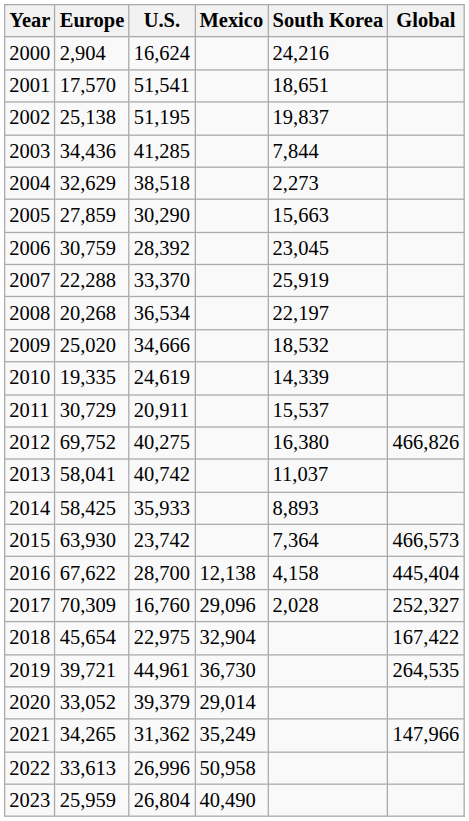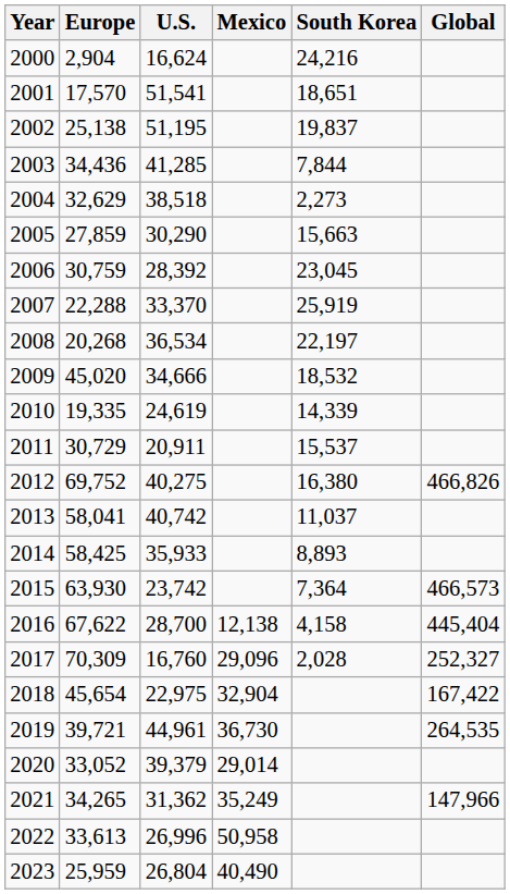 <table class="wikitable">
 <tr>
 <th>Year</th>
 <th>Europe</th>
 <th>U.S.</th>
 <th>Mexico</th>
 <th>South Korea</th>
 <th>Global</th>
 </tr>
 <tr>
 <td>2000</td>
 <td>2,904</td>
 <td>16,624</td>
 <td></td>
 <td>24,216</td>
 <td></td>
 </tr>
 <tr>
 <td>2001</td>
 <td>17,570</td>
 <td>51,541</td>
 <td></td>
 <td>18,651</td>
 <td></td>
 </tr>
 <tr>
 <td>2002</td>
 <td>25,138</td>
 <td>51,195</td>
 <td></td>
 <td>19,837</td>
 <td></td>
 </tr>
 <tr>
 <td>2003</td>
 <td>34,436</td>
 <td>41,285</td>
 <td></td>
 <td>7,844</td>
 <td></td>
 </tr>
 <tr>
 <td>2004</td>
 <td>32,629</td>
 <td>38,518</td>
 <td></td>
 <td>2,273</td>
 <td></td>
 </tr>
 <tr>
 <td>2005</td>
 <td>27,859</td>
 <td>30,290</td>
 <td></td>
 <td>15,663</td>
 <td></td>
 </tr>
 <tr>
 <td>2006</td>
 <td>30,759</td>
 <td>28,392</td>
 <td></td>
 <td>23,045</td>
 <td></td>
 </tr>
 <tr>
 <td>2007</td>
 <td>22,288</td>
 <td>33,370</td>
 <td></td>
 <td>25,919</td>
 <td></td>
 </tr>
 <tr>
 <td>2008</td>
 <td>20,268</td>
 <td>36,534</td>
 <td></td>
 <td>22,197</td>
 <td></td>
 </tr>
 <tr>
 <td>2009</td>
-<td>25,020</td>
+<td>45,020</td>
 <td>34,666</td>
 <td></td>
 <td>18,532</td>
 <td></td>
 </tr>
 <tr>
 <td>2010</td>
 <td>19,335</td>
 <td>24,619</td>
 <td></td>
 <td>14,339</td>
 <td></td>
 </tr>
 <tr>
 <td>2011</td>
 <td>30,729</td>
 <td>20,911</td>
 <td></td>
 <td>15,537</td>
 <td></td>
 </tr>
 <tr>
 <td>2012</td>
 <td>69,752</td>
 <td>40,275</td>
 <td></td>
 <td>16,380</td>
 <td>466,826</td>
 </tr>
 <tr>
 <td>2013</td>
 <td>58,041</td>
 <td>40,742</td>
 <td></td>
 <td>11,037</td>
 <td></td>
 </tr>
 <tr>
 <td>2014</td>
 <td>58,425</td>
 <td>35,933</td>
 <td></td>
 <td>8,893</td>
 <td></td>
 </tr>
 <tr>
 <td>2015</td>
 <td>63,930</td>
 <td>23,742</td>
 <td></td>
 <td>7,364</td>
 <td>466,573</td>
 </tr>
 <tr>
 <td>2016</td>
 <td>67,622</td>
 <td>28,700</td>
 <td>12,138</td>
 <td>4,158</td>
 <td>445,404</td>
 </tr>
 <tr>
 <td>2017</td>
 <td>70,309</td>
 <td>16,760</td>
 <td>29,096</td>
 <td>2,028</td>
 <td>252,327</td>
 </tr>
 <tr>
 <td>2018</td>
 <td>45,654</td>
 <td>22,975</td>
 <td>32,904</td>
 <td></td>
 <td>167,422</td>
 </tr>
 <tr>
 <td>2019</td>
 <td>39,721</td>
 <td>44,961</td>
 <td>36,730</td>
 <td></td>
 <td>264,535</td>
 </tr>
 <tr>
 <td>2020</td>
 <td>33,052</td>
 <td>39,379</td>
 <td>29,014</td>
 <td></td>
 <td></td>
 </tr>
 <tr>
 <td>2021</td>
 <td>34,265</td>
 <td>31,362</td>
 <td>35,249</td>
 <td></td>
 <td>147,966</td>
 </tr>
 <tr>
 <td>2022</td>
 <td>33,613</td>
 <td>26,996</td>
 <td>50,958</td>
 <td></td>
 <td></td>
 </tr>
 <tr>
 <td>2023</td>
 <td>25,959</td>
 <td>26,804</td>
 <td>40,490</td>
 <td></td>
 <td></td>
 </tr>
 </table>
